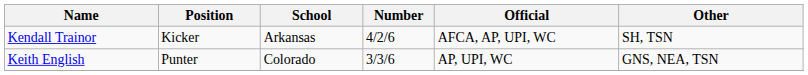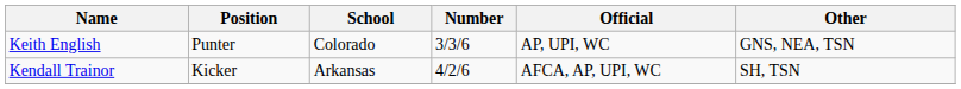 <table class="wikitable sortable">
 <tr>
 <th bgcolor="#DDDDFF" width="15%">Name</th>
 <th bgcolor="#DDDDFF" width="10%">Position</th>
 <th bgcolor="#DDDDFF" width="10%">School</th>
 <th bgcolor="#DDDDFF" width="7%">Number</th>
 <th bgcolor="#DDDDFF" width="18%">Official</th>
 <th bgcolor="#DDDDFF" width="18%">Other</th>
 </tr>
 <tr align="left">
+<td><a href='#'>Keith English</a></td>
+<td>Punter</td>
+<td>Colorado</td>
+<td>3/3/6</td>
+<td>AP, UPI, WC</td>
+<td>GNS, NEA, TSN</td>
+</tr>
+<tr align="left">
 <td><a href='#'>Kendall Trainor</a></td>
 <td>Kicker</td>
 <td>Arkansas</td>
 <td>4/2/6</td>
 <td>AFCA, AP, UPI, WC</td>
 <td>SH, TSN</td>
 </tr>
 <tr align="left">
-<td><a href='#'>Keith English</a></td>
-<td>Punter</td>
-<td>Colorado</td>
-<td>3/3/6</td>
-<td>AP, UPI, WC</td>
-<td>GNS, NEA, TSN</td>
-</tr>
-<tr align="left">
 </tr>
 </table>
